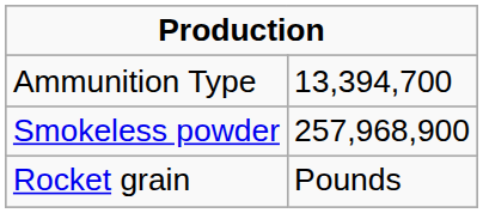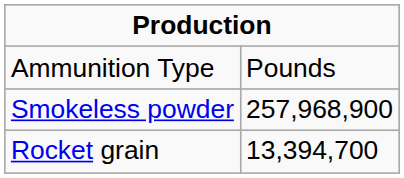 <table class="wikitable">
 <tr>
 <td colspan=3 align=center><strong>Production</strong></td>
 </tr>
 <tr>
 <td>Ammunition Type</td>
-<td>13,394,700</td>
+<td>Pounds</td>
 </tr>
 <tr>
 <td><a href='#'>Smokeless powder</a></td>
 <td>257,968,900</td>
 </tr>
 <tr>
 <td><a href='#'>Rocket</a> grain</td>
-<td>Pounds</td>
+<td>13,394,700</td>
 </tr>
 </table>
